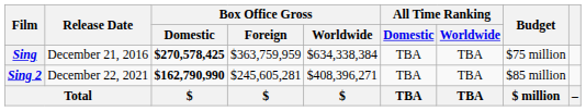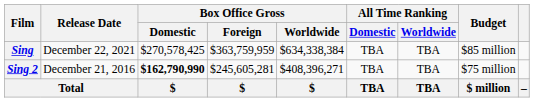 <table class="wikitable unsortable plainrowheaders" style="text-align: center">
 <tr>
 <th scope="col" rowspan="2">Film</th>
 <th scope="col" rowspan="2">Release Date</th>
 <th scope="col" colspan="3">Box Office Gross</th>
 <th scope="col" colspan="2">All Time Ranking</th>
 <th scope="col" rowspan="2">Budget</th>
 <th scope="col" rowspan="2"></th>
 </tr>
 <tr>
 <th scope="col">Domestic</th>
 <th scope="col">Foreign</th>
 <th scope="col">Worldwide</th>
 <th scope="col"><a href='#'>Domestic</a></th>
 <th scope="col"><a href='#'>Worldwide</a></th>
 </tr>
 <tr>
 <th scope="row"><em><a href='#'>Sing</a></em></th>
-<td>December 21, 2016</td>
-<td><strong>$270,578,425</strong></td>
+<td>December 22, 2021</td>
+<td>$270,578,425</td>
 <td>$363,759,959</td>
 <td>$634,338,384</td>
 <td>TBA</td>
 <td>TBA</td>
-<td>$75 million</td>
+<td>$85 million</td>
 <td></td>
 </tr>
 <tr>
 <th scope="row"><em><a href='#'>Sing 2</a></em></th>
-<td>December 22, 2021</td>
+<td>December 21, 2016</td>
 <td><strong>$162,790,990</strong></td>
 <td>$245,605,281</td>
 <td>$408,396,271</td>
 <td>TBA</td>
 <td>TBA</td>
-<td>$85 million</td>
+<td>$75 million</td>
 <td></td>
 </tr>
 <tr>
 <th scope="row" colspan="2"><strong>Total</strong></th>
 <th>$</th>
 <th>$</th>
 <th>$</th>
 <th>TBA</th>
 <th>TBA</th>
 <th>$ million</th>
 <th>–</th>
 </tr>
 </table>
